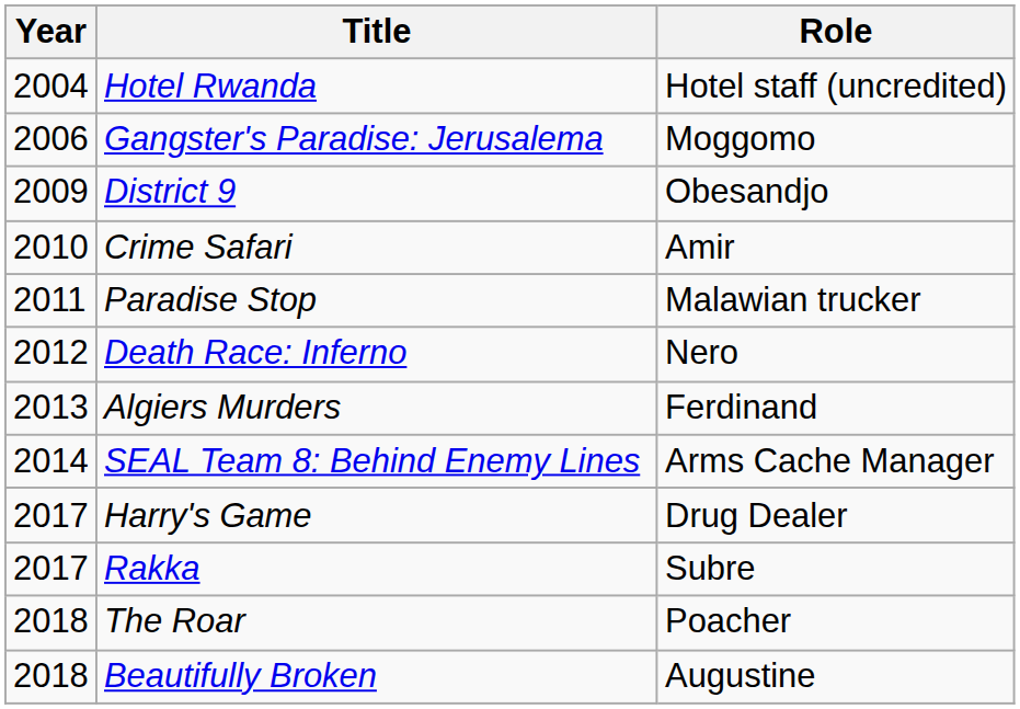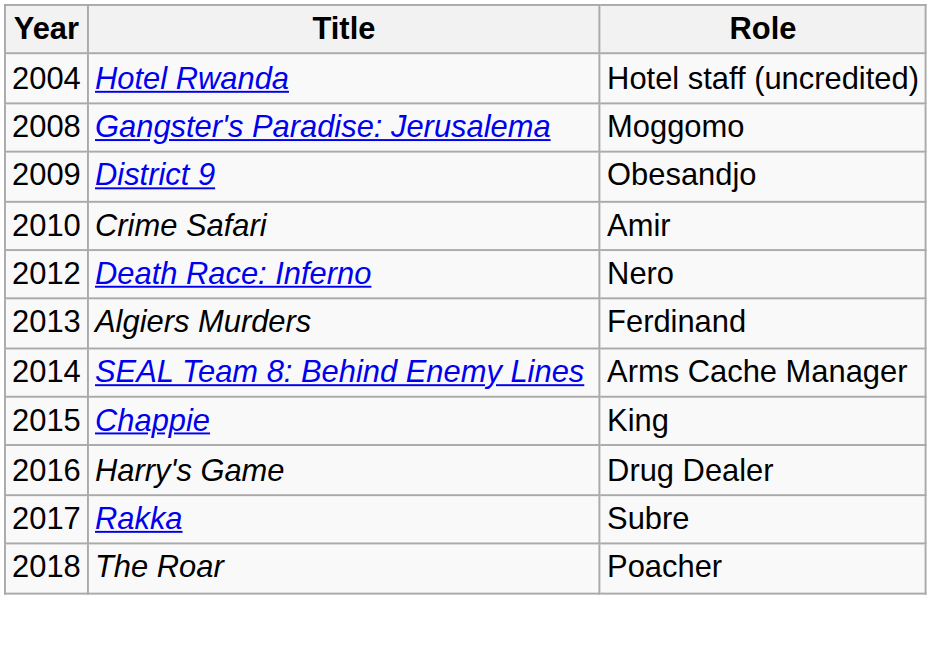 <table class="wikitable sortable">
 <tr>
 <th>Year</th>
 <th>Title</th>
 <th>Role</th>
 </tr>
 <tr>
 <td>2004</td>
 <td><em><a href='#'>Hotel Rwanda</a></em></td>
 <td>Hotel staff (uncredited)</td>
 </tr>
 <tr>
-<td>2006</td>
+<td>2008</td>
 <td><em><a href='#'>Gangster's Paradise: Jerusalema</a> </em></td>
 <td>Moggomo</td>
 </tr>
 <tr>
 <td>2009</td>
 <td><em><a href='#'>District 9</a></em></td>
 <td>Obesandjo</td>
 </tr>
 <tr>
 <td>2010</td>
 <td><em>Crime Safari</em></td>
 <td>Amir</td>
-</tr>
-<tr>
-<td>2011</td>
-<td><em>Paradise Stop</em></td>
-<td>Malawian trucker</td>
 </tr>
 <tr>
 <td>2012</td>
 <td><em><a href='#'>Death Race: Inferno</a></em></td>
 <td>Nero</td>
 </tr>
 <tr>
 <td>2013</td>
 <td><em>Algiers Murders</em></td>
 <td>Ferdinand</td>
 </tr>
 <tr>
 <td>2014</td>
 <td><em><a href='#'>SEAL Team 8: Behind Enemy Lines</a></em> </td>
 <td>Arms Cache Manager</td>
 </tr>
 <tr>
-<td>2017</td>
+<td>2015</td>
+<td><em><a href='#'>Chappie</a></em> </td>
+<td>King</td>
+</tr>
+<tr>
+<td>2016</td>
 <td><em>Harry's Game</em> </td>
 <td>Drug Dealer</td>
 </tr>
 <tr>
 <td>2017</td>
 <td><em><a href='#'>Rakka</a></em> </td>
 <td>Subre</td>
 </tr>
 <tr>
 <td>2018</td>
 <td><em>The Roar</em> </td>
 <td>Poacher</td>
 </tr>
-<tr>
-<td>2018</td>
-<td><em><a href='#'>Beautifully Broken</a></em></td>
-<td>Augustine</td>
-</tr>
 </table>
